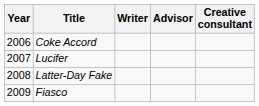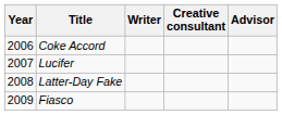 <table class="wikitable sortable">
 <tr>
 <th>Year</th>
 <th>Title</th>
 <th>Writer</th>
+<th>Creative<br>consultant</th>
 <th>Advisor</th>
-<th>Creative<br>consultant</th>
 </tr>
 <tr>
 <td>2006</td>
 <td><em>Coke Accord</em></td>
 <td></td>
 <td></td>
 <td></td>
 </tr>
 <tr>
 <td>2007</td>
 <td><em>Lucifer</em></td>
 <td></td>
 <td></td>
 <td></td>
 </tr>
 <tr>
 <td>2008</td>
 <td><em>Latter-Day Fake</em></td>
 <td></td>
 <td></td>
 <td></td>
 </tr>
 <tr>
 <td>2009</td>
 <td><em>Fiasco</em></td>
 <td></td>
 <td></td>
 <td></td>
 </tr>
 </table>
